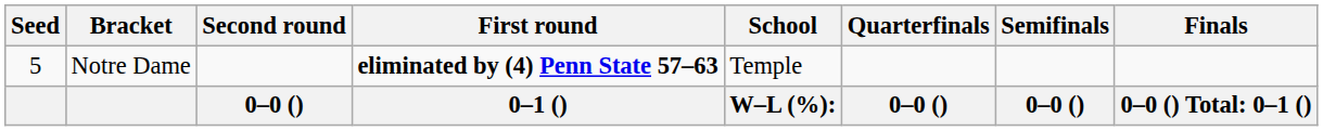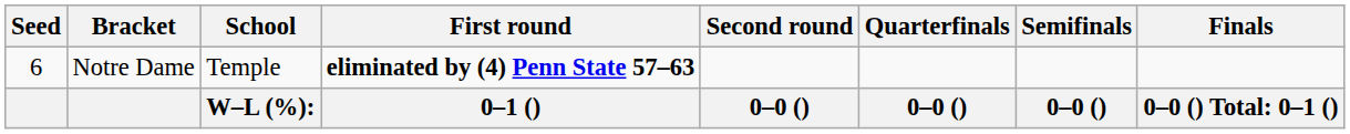 <table class="wikitable" style="white-space:nowrap; font-size:90%;">
 <tr>
 <th>Seed</th>
 <th>Bracket</th>
+<th>School</th>
+<th>First round</th>
 <th>Second round</th>
-<th>First round</th>
-<th>School</th>
 <th>Quarterfinals</th>
 <th>Semifinals</th>
 <th>Finals</th>
 </tr>
 <tr>
-<td align=center>5</td>
+<td align=center>6</td>
 <td>Notre Dame</td>
+<td>Temple</td>
+<td><strong>eliminated by (4) <a href='#'>Penn State</a> 57–63</strong></td>
 <td></td>
-<td><strong>eliminated by (4) <a href='#'>Penn State</a> 57–63</strong></td>
-<td>Temple</td>
 <td></td>
 <td></td>
 <td></td>
 </tr>
 <tr>
 <th></th>
 <th></th>
+<th>W–L (%):</th>
+<th>0–1 ()</th>
 <th>0–0 ()</th>
-<th>0–1 ()</th>
-<th>W–L (%):</th>
 <th>0–0 ()</th>
 <th>0–0 ()</th>
 <th>0–0 () Total: 0–1 ()</th>
 </tr>
 </table>
